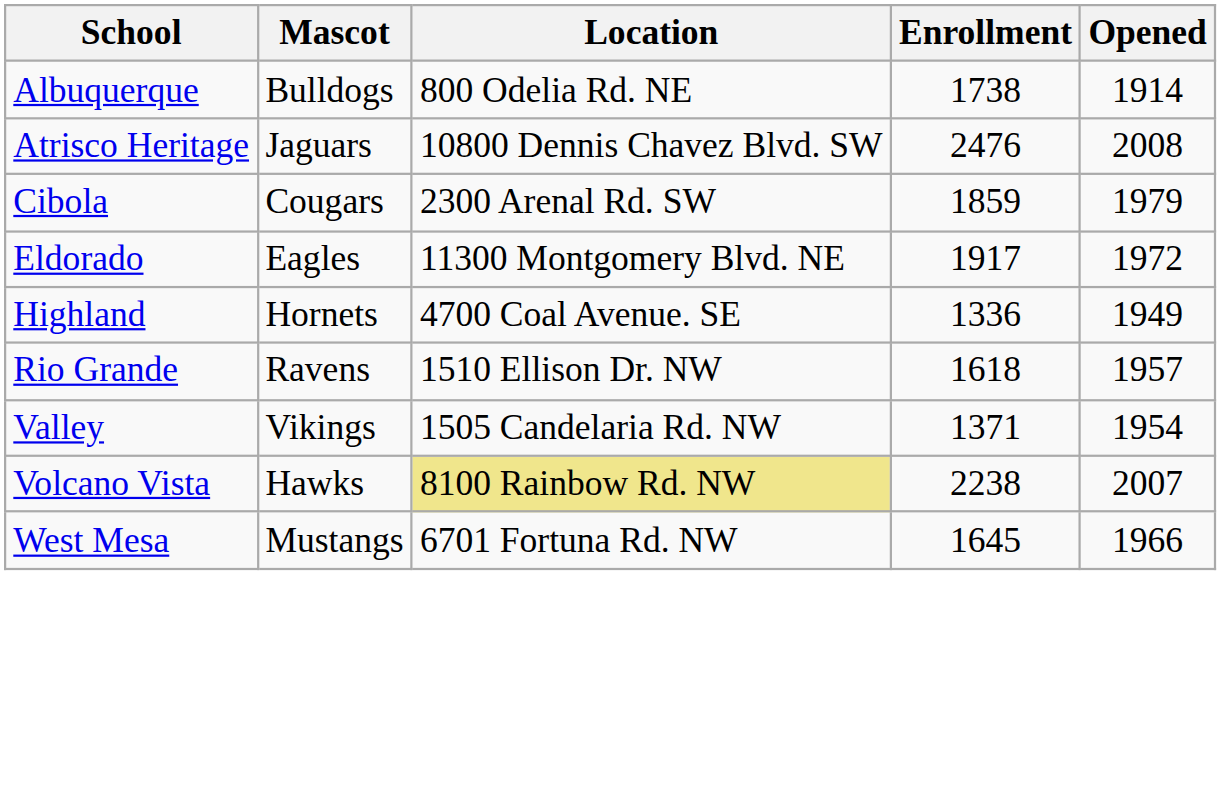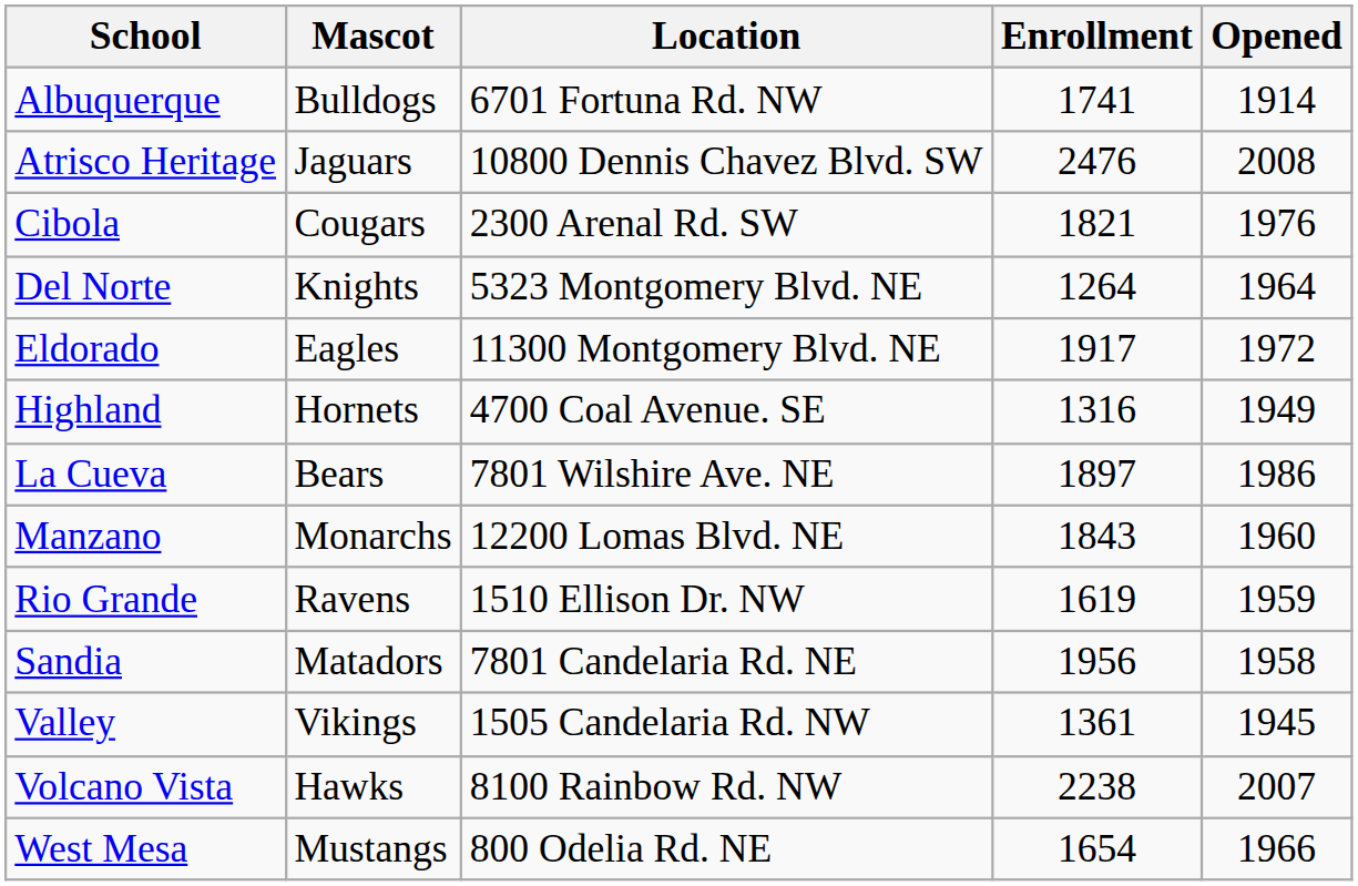 <table class="wikitable sortable">
 <tr>
 <th><strong>School</strong></th>
 <th><strong>Mascot</strong></th>
 <th><strong>Location</strong></th>
 <th><strong>Enrollment</strong></th>
 <th><strong>Opened</strong></th>
 </tr>
 <tr>
 <td><a href='#'>Albuquerque</a></td>
 <td>Bulldogs</td>
-<td>800 Odelia Rd. NE</td>
-<td align=center>1738</td>
+<td>6701 Fortuna Rd. NW</td>
+<td align=center>1741</td>
 <td align=center>1914</td>
 </tr>
 <tr>
 <td><a href='#'>Atrisco Heritage</a></td>
 <td>Jaguars</td>
 <td>10800 Dennis Chavez Blvd. SW</td>
 <td align=center>2476</td>
 <td align=center>2008</td>
 </tr>
 <tr>
 <td><a href='#'>Cibola</a></td>
 <td>Cougars</td>
 <td>2300 Arenal Rd. SW</td>
-<td align=center>1859</td>
-<td align=center>1979</td>
+<td align=center>1821</td>
+<td align=center>1976</td>
+</tr>
+<tr>
+<td><a href='#'>Del Norte</a></td>
+<td>Knights</td>
+<td>5323 Montgomery Blvd. NE</td>
+<td align=center>1264</td>
+<td align=center>1964</td>
 </tr>
 <tr>
 <td><a href='#'>Eldorado</a></td>
 <td>Eagles</td>
 <td>11300 Montgomery Blvd. NE</td>
 <td align=center>1917</td>
 <td align=center>1972</td>
 </tr>
 <tr>
 <td><a href='#'>Highland</a></td>
 <td>Hornets</td>
 <td>4700 Coal Avenue. SE</td>
-<td align=center>1336</td>
+<td align=center>1316</td>
 <td align=center>1949</td>
+</tr>
+<tr>
+<td><a href='#'>La Cueva</a></td>
+<td>Bears</td>
+<td>7801 Wilshire Ave. NE</td>
+<td align=center>1897</td>
+<td align=center>1986</td>
+</tr>
+<tr>
+<td><a href='#'>Manzano</a></td>
+<td>Monarchs</td>
+<td>12200 Lomas Blvd. NE</td>
+<td align=center>1843</td>
+<td align=center>1960</td>
 </tr>
 <tr>
 <td><a href='#'>Rio Grande</a></td>
 <td>Ravens</td>
 <td>1510 Ellison Dr. NW</td>
-<td align=center>1618</td>
-<td align=center>1957</td>
+<td align=center>1619</td>
+<td align=center>1959</td>
+</tr>
+<tr>
+<td><a href='#'>Sandia</a></td>
+<td>Matadors</td>
+<td>7801 Candelaria Rd. NE</td>
+<td align=center>1956</td>
+<td align=center>1958</td>
 </tr>
 <tr>
 <td><a href='#'>Valley</a></td>
 <td>Vikings</td>
 <td>1505 Candelaria Rd. NW</td>
-<td align=center>1371</td>
-<td align=center>1954</td>
+<td align=center>1361</td>
+<td align=center>1945</td>
 </tr>
 <tr>
 <td><a href='#'>Volcano Vista</a></td>
 <td>Hawks</td>
-<td style="background: khaki;">8100 Rainbow Rd. NW</td>
+<td>8100 Rainbow Rd. NW</td>
 <td align=center>2238</td>
 <td align=center>2007</td>
 </tr>
 <tr>
 <td><a href='#'>West Mesa</a></td>
 <td>Mustangs</td>
-<td>6701 Fortuna Rd. NW</td>
-<td align=center>1645</td>
+<td>800 Odelia Rd. NE</td>
+<td align=center>1654</td>
 <td align=center>1966</td>
 </tr>
 </table>
